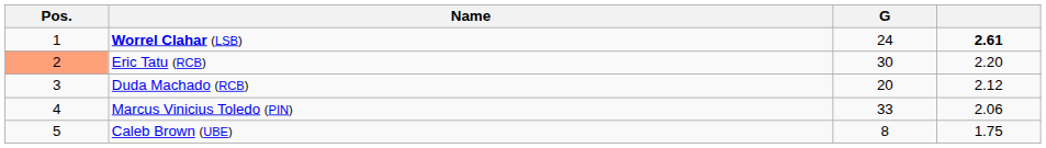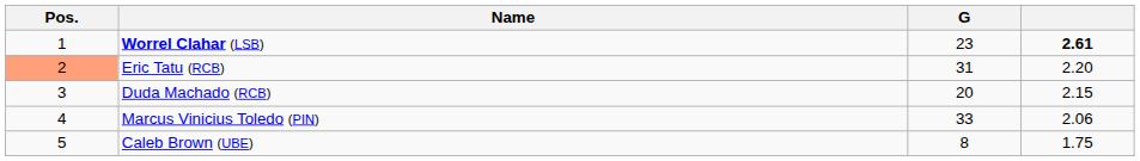 <table class="wikitable" style="width:90%;">
 <tr>
 <th style="width:10%;">Pos.</th>
 <th style="width:70%;">Name</th>
 <th style="width:10%;">G</th>
 <th style="width:10%;"></th>
 </tr>
 <tr align=center>
 <td>1</td>
 <td align=left> <strong><a href='#'>Worrel Clahar</a></strong> <small>(<a href='#'>LSB</a>)</small></td>
-<td>24</td>
+<td>23</td>
 <td><strong>2.61</strong></td>
 </tr>
 <tr align=center>
 <td style="background: lightsalmon;">2</td>
 <td align=left> <a href='#'>Eric Tatu</a> <small>(<a href='#'>RCB</a>)</small></td>
-<td>30</td>
+<td>31</td>
 <td>2.20</td>
 </tr>
 <tr align=center>
 <td>3</td>
 <td align=left> <a href='#'>Duda Machado</a> <small>(<a href='#'>RCB</a>)</small></td>
 <td>20</td>
-<td>2.12</td>
+<td>2.15</td>
 </tr>
 <tr align=center>
 <td>4</td>
 <td align=left> <a href='#'>Marcus Vinicius Toledo</a> <small>(<a href='#'>PIN</a>)</small></td>
 <td>33</td>
 <td>2.06</td>
 </tr>
 <tr align=center>
 <td>5</td>
 <td align=left> <a href='#'>Caleb Brown</a> <small>(<a href='#'>UBE</a>)</small></td>
 <td>8</td>
 <td>1.75</td>
 </tr>
 </table>
